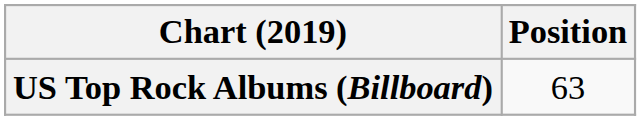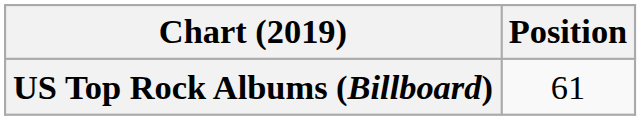 <table class="wikitable plainrowheaders" style="text-align:center">
 <tr>
 <th scope="col">Chart (2019)</th>
 <th scope="col">Position</th>
 </tr>
 <tr>
 <th scope="row">US Top Rock Albums (<em>Billboard</em>)</th>
-<td>63</td>
+<td>61</td>
 </tr>
 </table>
